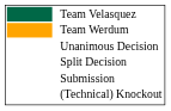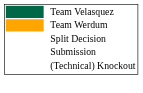 <table style="border:1px solid black; float:left;">
 <tr>
 <td style="background:#006847; width:40px;"></td>
 <td> </td>
 <td>Team Velasquez</td>
 </tr>
 <tr>
 <td style="background:#FFA500; width:40px;"></td>
 <td> </td>
 <td>Team Werdum</td>
-</tr>
-<tr>
-<td style="width:60px;"></td>
-<td> </td>
-<td>Unanimous Decision</td>
 </tr>
 <tr>
 <td style="width:60px;"></td>
 <td> </td>
 <td>Split Decision</td>
 </tr>
 <tr>
 <td style="width:60px;"></td>
 <td> </td>
 <td>Submission</td>
 </tr>
 <tr>
 <td style="width:60px;"></td>
 <td> </td>
 <td>(Technical) Knockout</td>
 </tr>
 <tr>
 </tr>
 </table>
